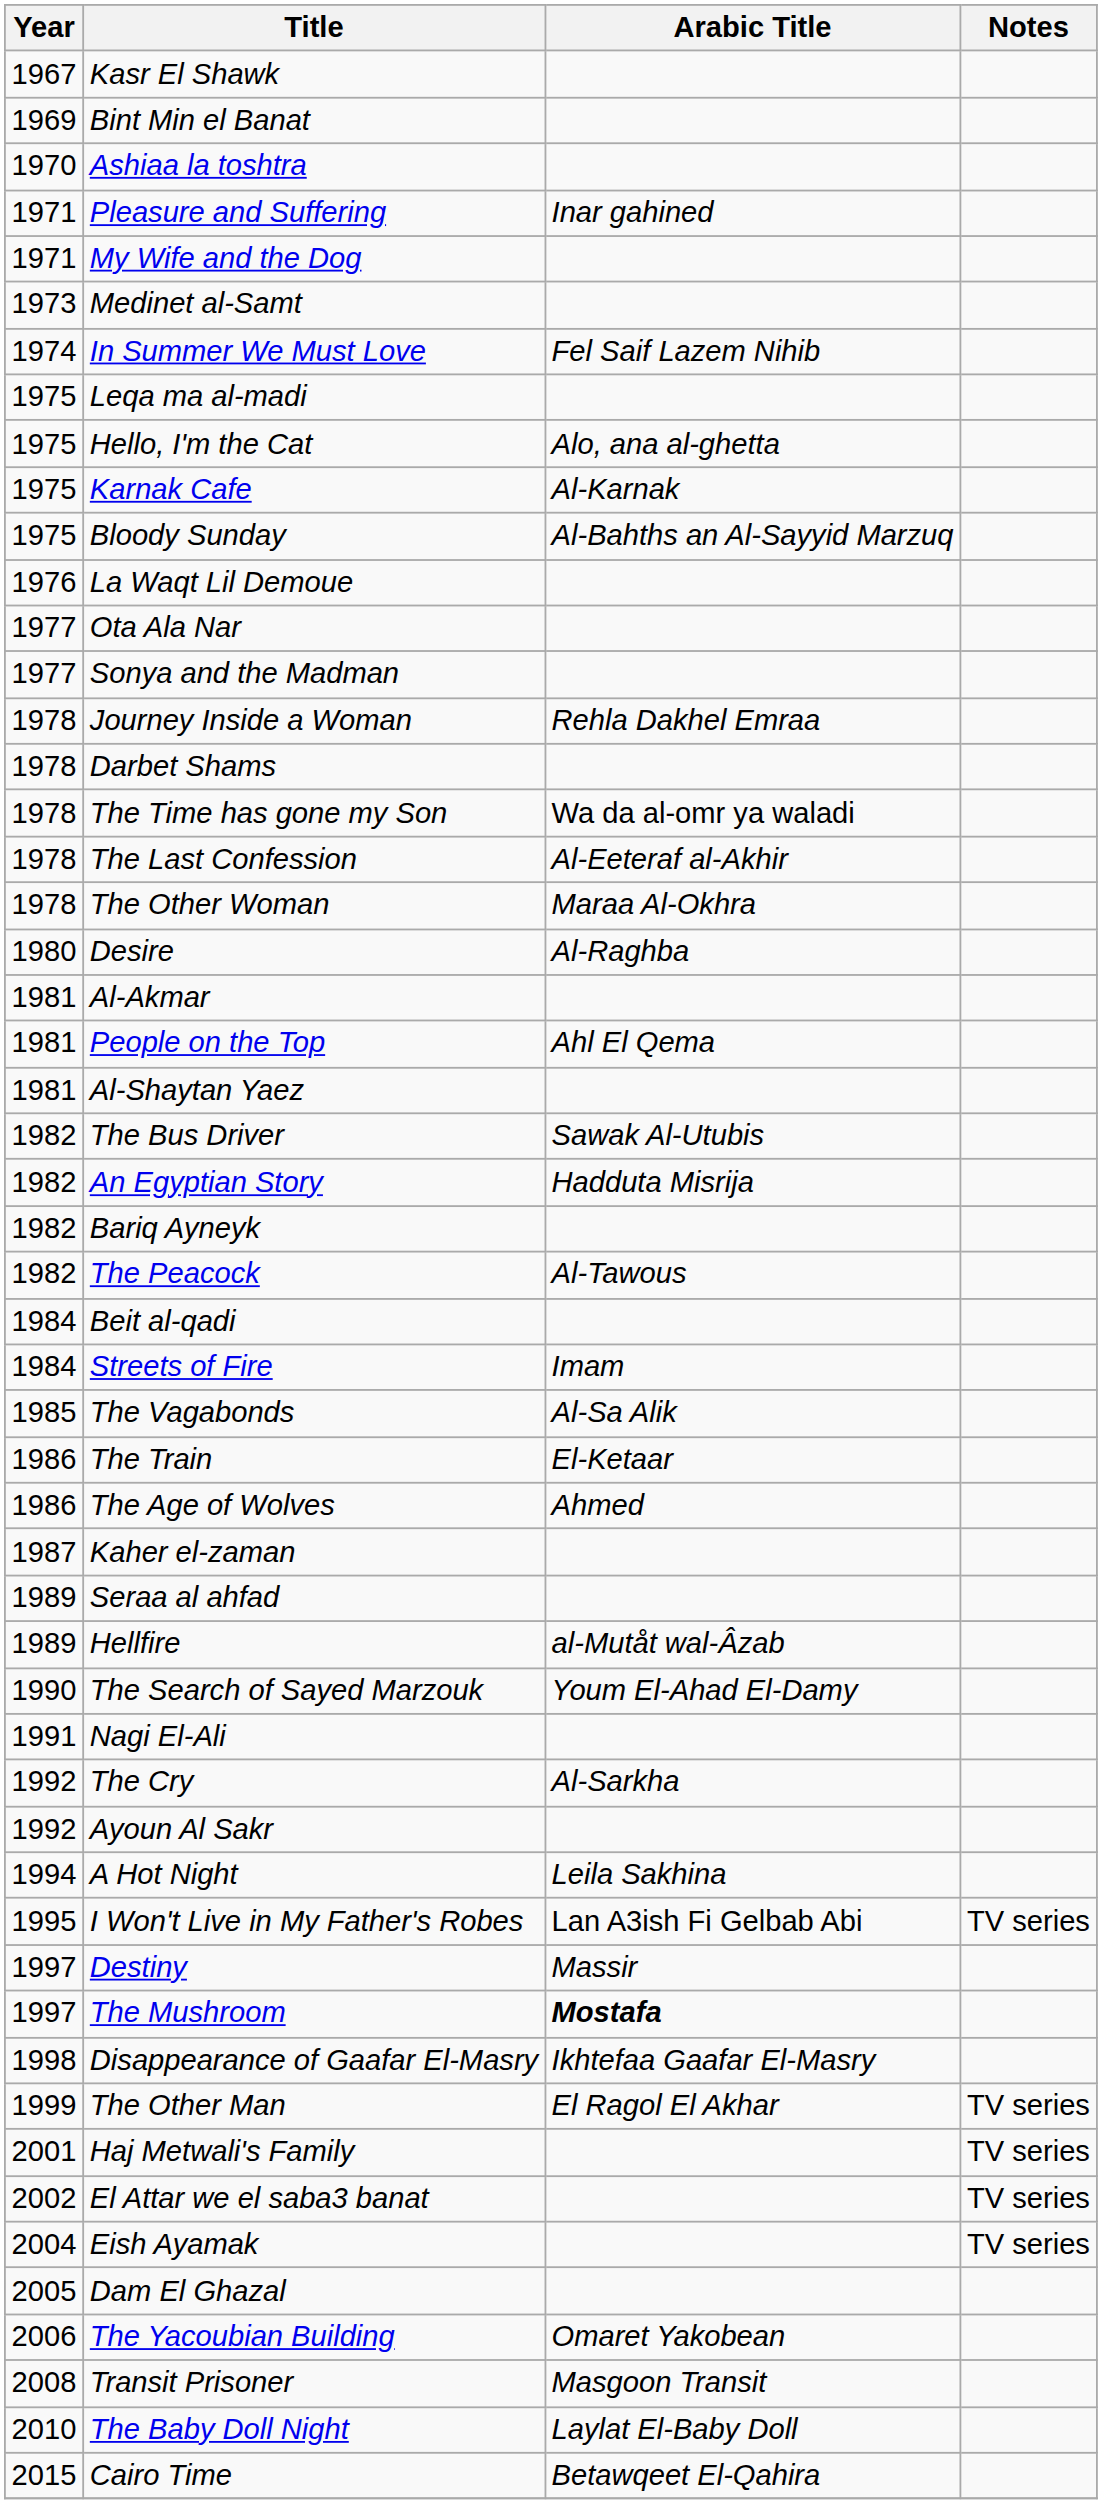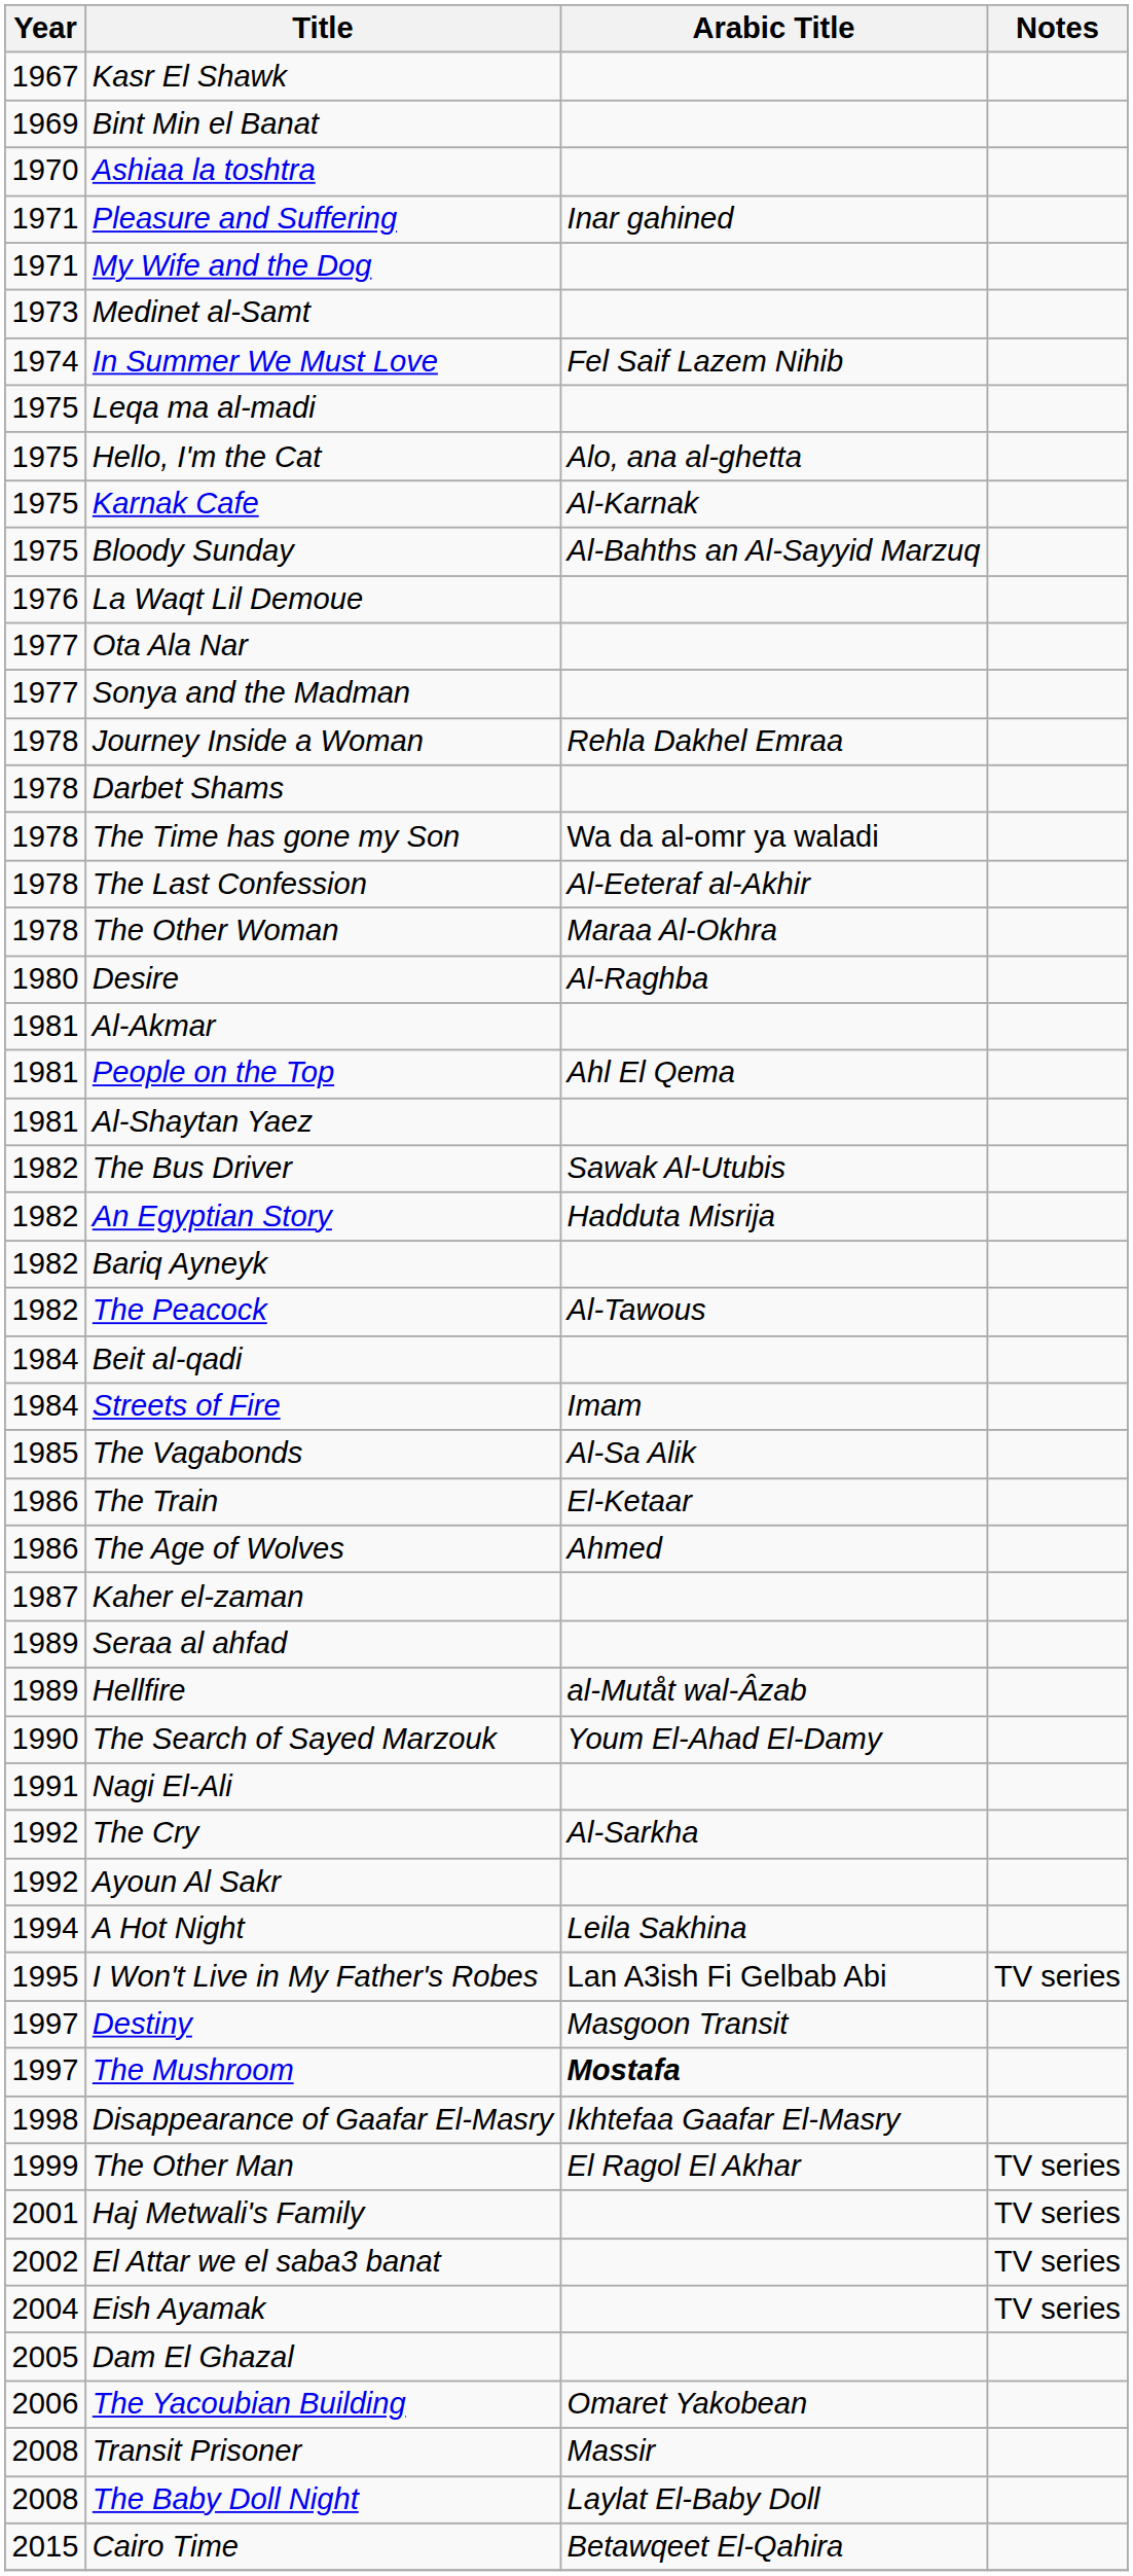 <table class="wikitable sortable">
 <tr>
 <th>Year</th>
 <th>Title</th>
 <th>Arabic Title</th>
 <th>Notes</th>
 </tr>
 <tr>
 <td>1967</td>
 <td><em>Kasr El Shawk</em></td>
 <td></td>
 <td></td>
 </tr>
 <tr>
 <td>1969</td>
 <td><em>Bint Min el Banat</em></td>
 <td></td>
 <td></td>
 </tr>
 <tr>
 <td>1970</td>
 <td><em><a href='#'>Ashiaa la toshtra</a></em></td>
 <td></td>
 <td></td>
 </tr>
 <tr>
 <td>1971</td>
 <td><em><a href='#'>Pleasure and Suffering</a></em></td>
 <td><em>Inar gahined</em></td>
 <td></td>
 </tr>
 <tr>
 <td>1971</td>
 <td><em><a href='#'>My Wife and the Dog</a></em></td>
 <td></td>
 <td></td>
 </tr>
 <tr>
 <td>1973</td>
 <td><em>Medinet al-Samt</em></td>
 <td></td>
 <td></td>
 </tr>
 <tr>
 <td>1974</td>
 <td><em><a href='#'>In Summer We Must Love</a></em></td>
 <td><em>Fel Saif Lazem Nihib</em></td>
 <td></td>
 </tr>
 <tr>
 <td>1975</td>
 <td><em>Leqa ma al-madi</em></td>
 <td></td>
 <td></td>
 </tr>
 <tr>
 <td>1975</td>
 <td><em>Hello, I'm the Cat</em></td>
 <td><em>Alo, ana al-ghetta</em></td>
 <td></td>
 </tr>
 <tr>
 <td>1975</td>
 <td><em><a href='#'>Karnak Cafe</a></em></td>
 <td><em>Al-Karnak</em></td>
 <td></td>
 </tr>
 <tr>
 <td>1975</td>
 <td><em>Bloody Sunday</em></td>
 <td><em>Al-Bahths an Al-Sayyid Marzuq</em></td>
 <td></td>
 </tr>
 <tr>
 <td>1976</td>
 <td><em>La Waqt Lil Demoue</em></td>
 <td></td>
 <td></td>
 </tr>
 <tr>
 <td>1977</td>
 <td><em>Ota Ala Nar</em></td>
 <td></td>
 <td></td>
 </tr>
 <tr>
 <td>1977</td>
 <td><em>Sonya and the Madman</em></td>
 <td></td>
 <td></td>
 </tr>
 <tr>
 <td>1978</td>
 <td><em>Journey Inside a Woman</em></td>
 <td><em>Rehla Dakhel Emraa</em></td>
 <td></td>
 </tr>
 <tr>
 <td>1978</td>
 <td><em>Darbet Shams</em></td>
 <td></td>
 <td></td>
 </tr>
 <tr>
 <td>1978</td>
 <td><em>The Time has gone my Son</em></td>
 <td>Wa da al-omr ya waladi</td>
 <td></td>
 </tr>
 <tr>
 <td>1978</td>
 <td><em>The Last Confession</em></td>
 <td><em>Al-Eeteraf al-Akhir</em></td>
 <td></td>
 </tr>
 <tr>
 <td>1978</td>
 <td><em>The Other Woman</em></td>
 <td><em>Maraa Al-Okhra</em></td>
 <td></td>
 </tr>
 <tr>
 <td>1980</td>
 <td><em>Desire</em></td>
 <td><em>Al-Raghba</em></td>
 <td></td>
 </tr>
 <tr>
 <td>1981</td>
 <td><em>Al-Akmar</em></td>
 <td></td>
 <td></td>
 </tr>
 <tr>
 <td>1981</td>
 <td><em><a href='#'>People on the Top</a></em></td>
 <td><em>Ahl El Qema</em></td>
 <td></td>
 </tr>
 <tr>
 <td>1981</td>
 <td><em>Al-Shaytan Yaez</em></td>
 <td></td>
 <td></td>
 </tr>
 <tr>
 <td>1982</td>
 <td><em>The Bus Driver</em></td>
 <td><em>Sawak Al-Utubis</em></td>
 <td></td>
 </tr>
 <tr>
 <td>1982</td>
 <td><em><a href='#'>An Egyptian Story</a></em></td>
 <td><em>Hadduta Misrija</em></td>
 <td></td>
 </tr>
 <tr>
 <td>1982</td>
 <td><em>Bariq Ayneyk</em></td>
 <td></td>
 <td></td>
 </tr>
 <tr>
 <td>1982</td>
 <td><a href='#'><em>The Peacock</em></a></td>
 <td><em>Al-Tawous</em></td>
 <td></td>
 </tr>
 <tr>
 <td>1984</td>
 <td><em>Beit al-qadi</em></td>
 <td></td>
 <td></td>
 </tr>
 <tr>
 <td>1984</td>
 <td><a href='#'><em>Streets of Fire</em></a></td>
 <td><em>Imam</em></td>
 <td></td>
 </tr>
 <tr>
 <td>1985</td>
 <td><em>The Vagabonds</em></td>
 <td><em>Al-Sa Alik</em></td>
 <td></td>
 </tr>
 <tr>
 <td>1986</td>
 <td><em>The Train</em></td>
 <td><em>El-Ketaar</em></td>
 <td></td>
 </tr>
 <tr>
 <td>1986</td>
 <td><em>The Age of Wolves</em></td>
 <td><em>Ahmed</em></td>
 <td></td>
 </tr>
 <tr>
 <td>1987</td>
 <td><em>Kaher el-zaman</em></td>
 <td></td>
 <td></td>
 </tr>
 <tr>
 <td>1989</td>
 <td><em>Seraa al ahfad</em></td>
 <td></td>
 <td></td>
 </tr>
 <tr>
 <td>1989</td>
 <td><em>Hellfire</em></td>
 <td><em>al-Mutåt wal-Âzab</em></td>
 <td></td>
 </tr>
 <tr>
 <td>1990</td>
 <td><em>The Search of Sayed Marzouk</em></td>
 <td><em>Youm El-Ahad El-Damy</em></td>
 <td></td>
 </tr>
 <tr>
 <td>1991</td>
 <td><em>Nagi El-Ali</em></td>
 <td></td>
 <td></td>
 </tr>
 <tr>
 <td>1992</td>
 <td><em>The Cry</em></td>
 <td><em>Al-Sarkha</em></td>
 <td></td>
 </tr>
 <tr>
 <td>1992</td>
 <td><em>Ayoun Al Sakr</em></td>
 <td></td>
 <td></td>
 </tr>
 <tr>
 <td>1994</td>
 <td><em>A Hot Night</em></td>
 <td><em>Leila Sakhina</em></td>
 <td></td>
 </tr>
 <tr>
 <td>1995</td>
 <td><em>I Won't Live in My Father's Robes</em></td>
 <td>Lan A3ish Fi Gelbab Abi</td>
 <td>TV series</td>
 </tr>
 <tr>
 <td>1997</td>
 <td><a href='#'><em>Destiny</em></a></td>
-<td><em>Massir</em></td>
+<td><em>Masgoon Transit</em></td>
 <td></td>
 </tr>
 <tr>
 <td>1997</td>
 <td><a href='#'><em>The Mushroom</em></a></td>
 <td><strong><em>Mostafa</em></strong></td>
 <td></td>
 </tr>
 <tr>
 <td>1998</td>
 <td><em>Disappearance of Gaafar El-Masry</em></td>
 <td><em>Ikhtefaa Gaafar El-Masry</em></td>
 <td></td>
 </tr>
 <tr>
 <td>1999</td>
 <td><em>The Other Man</em></td>
 <td><em>El Ragol El Akhar</em></td>
 <td>TV series</td>
 </tr>
 <tr>
 <td>2001</td>
 <td><em>Haj Metwali's Family</em></td>
 <td></td>
 <td>TV series</td>
 </tr>
 <tr>
 <td>2002</td>
 <td><em>El Attar we el saba3 banat</em></td>
 <td></td>
 <td>TV series</td>
 </tr>
 <tr>
 <td>2004</td>
 <td><em>Eish Ayamak</em></td>
 <td></td>
 <td>TV series</td>
 </tr>
 <tr>
 <td>2005</td>
 <td><em>Dam El Ghazal</em></td>
 <td></td>
 <td></td>
 </tr>
 <tr>
 <td>2006</td>
 <td><a href='#'><em>The Yacoubian Building</em></a></td>
 <td><em>Omaret Yakobean</em></td>
 <td></td>
 </tr>
 <tr>
 <td>2008</td>
 <td><em>Transit Prisoner</em></td>
-<td><em>Masgoon Transit</em></td>
+<td><em>Massir</em></td>
 <td></td>
 </tr>
 <tr>
-<td>2010</td>
+<td>2008</td>
 <td><em><a href='#'>The Baby Doll Night</a></em></td>
 <td><em>Laylat El-Baby Doll</em></td>
 <td></td>
 </tr>
 <tr>
 <td>2015</td>
 <td><em>Cairo Time</em></td>
 <td><em>Betawqeet El-Qahira</em></td>
 <td></td>
 </tr>
 <tr>
 </tr>
 </table>
